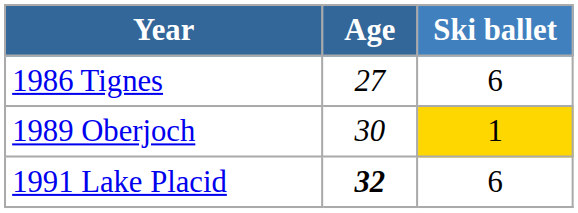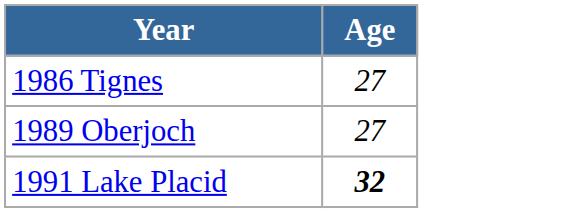 <table class="wikitable" style="font-size:95%; text-align:center; border:grey solid 1px; border-collapse:collapse; background:#ffffff;">
 <tr>
 <th style="background-color:#369; color:white; width:150px;">Year</th>
 <th style="background-color:#369; color:white; width:40px;">Age</th>
-<th style="background-color:#4180be; color:white; width:70px;">Ski ballet</th>
 </tr>
 <tr>
 <td align=left> <a href='#'>1986 Tignes</a></td>
 <td><em>27</em></td>
-<td>6</td>
 </tr>
 <tr>
 <td align=left> <a href='#'>1989 Oberjoch</a></td>
-<td><em>30</em></td>
-<td bgcolor="gold">1</td>
+<td><em>27</em></td>
 </tr>
 <tr>
 <td align=left> <a href='#'>1991 Lake Placid</a></td>
 <td><strong><em>32</em></strong></td>
-<td>6</td>
 </tr>
 </table>
